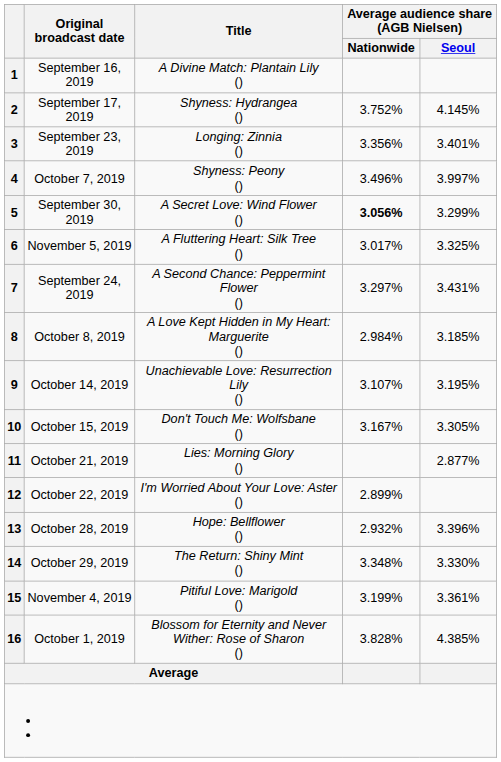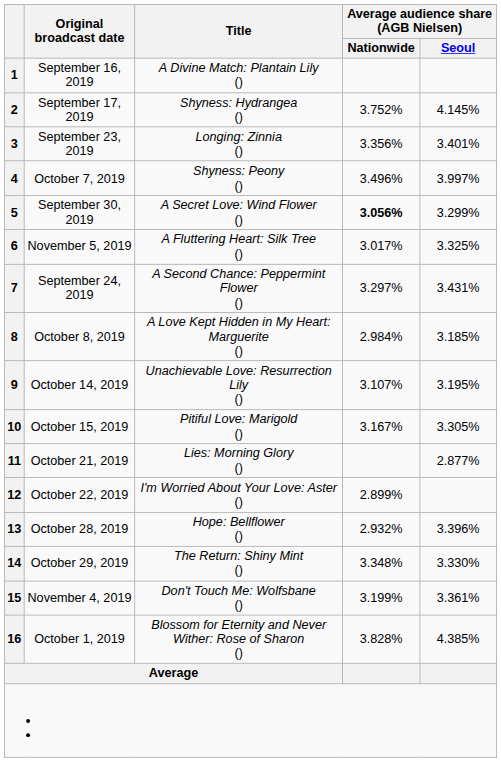 <table class="wikitable" style="text-align:center;max-width:800px; margin-left: auto; margin-right: auto; border: none;">
 <tr>
 </tr>
 <tr>
 <th rowspan="2"></th>
 <th rowspan="2">Original broadcast date</th>
 <th rowspan="2"><strong>Title</strong></th>
 <th colspan="2">Average audience share<br>(AGB Nielsen)</th>
 </tr>
 <tr>
 <th width="90">Nationwide</th>
 <th width="90"><a href='#'>Seoul</a></th>
 </tr>
 <tr>
 <th>1</th>
 <td>September 16, 2019</td>
 <td><em>A Divine Match: Plantain Lily</em><br>()</td>
 <td></td>
 <td></td>
 </tr>
 <tr>
 <th>2</th>
 <td>September 17, 2019</td>
 <td><em>Shyness: Hydrangea</em><br>()</td>
 <td>3.752%</td>
 <td>4.145%</td>
 </tr>
 <tr>
 <th>3</th>
 <td>September 23, 2019</td>
 <td><em>Longing: Zinnia</em><br>()</td>
 <td>3.356%</td>
 <td>3.401%</td>
 </tr>
 <tr>
 <th>4</th>
 <td>October 7, 2019</td>
 <td><em>Shyness: Peony</em><br>()</td>
 <td>3.496%</td>
 <td>3.997%</td>
 </tr>
 <tr>
 <th>5</th>
 <td>September 30, 2019</td>
 <td><em>A Secret Love: Wind Flower</em><br>()</td>
 <td><strong>3.056%</strong></td>
 <td>3.299%</td>
 </tr>
 <tr>
 <th>6</th>
 <td>November 5, 2019</td>
 <td><em>A Fluttering Heart: Silk Tree</em><br>()</td>
 <td>3.017%</td>
 <td>3.325%</td>
 </tr>
 <tr>
 <th>7</th>
 <td>September 24, 2019</td>
 <td><em>A Second Chance: Peppermint Flower</em><br>()</td>
 <td>3.297%</td>
 <td>3.431%</td>
 </tr>
 <tr>
 <th>8</th>
 <td>October 8, 2019</td>
 <td><em>A Love Kept Hidden in My Heart: Marguerite</em><br>()</td>
 <td>2.984%</td>
 <td>3.185%</td>
 </tr>
 <tr>
 <th>9</th>
 <td>October 14, 2019</td>
 <td><em>Unachievable Love: Resurrection Lily</em><br>()</td>
 <td>3.107%</td>
 <td>3.195%</td>
 </tr>
 <tr>
 <th>10</th>
 <td>October 15, 2019</td>
-<td><em>Don't Touch Me: Wolfsbane</em><br>()</td>
+<td><em>Pitiful Love: Marigold</em><br>()</td>
 <td>3.167%</td>
 <td>3.305%</td>
 </tr>
 <tr>
 <th>11</th>
 <td>October 21, 2019</td>
 <td><em> Lies: Morning Glory</em><br>()</td>
 <td></td>
 <td>2.877%</td>
 </tr>
 <tr>
 <th>12</th>
 <td>October 22, 2019</td>
 <td><em> I'm Worried About Your Love: Aster</em><br>()</td>
 <td>2.899%</td>
 <td></td>
 </tr>
 <tr>
 <th>13</th>
 <td>October 28, 2019</td>
 <td><em>Hope: Bellflower</em><br>()</td>
 <td>2.932%</td>
 <td>3.396%</td>
 </tr>
 <tr>
 <th>14</th>
 <td>October 29, 2019</td>
 <td><em>The Return: Shiny Mint</em><br>()</td>
 <td>3.348%</td>
 <td>3.330%</td>
 </tr>
 <tr>
 <th>15</th>
 <td>November 4, 2019</td>
-<td><em>Pitiful Love: Marigold</em><br>()</td>
+<td><em>Don't Touch Me: Wolfsbane</em><br>()</td>
 <td>3.199%</td>
 <td>3.361%</td>
 </tr>
 <tr>
 <th>16</th>
 <td>October 1, 2019</td>
 <td><em>Blossom for Eternity and Never Wither: Rose of Sharon</em><br>()</td>
 <td>3.828%</td>
 <td>4.385%</td>
 </tr>
 <tr>
 <th colspan="3">Average</th>
 <th></th>
 <th></th>
 </tr>
 <tr>
 <td colspan="6"><br><ul><li></li><li></li></ul></td>
 </tr>
 </table>
